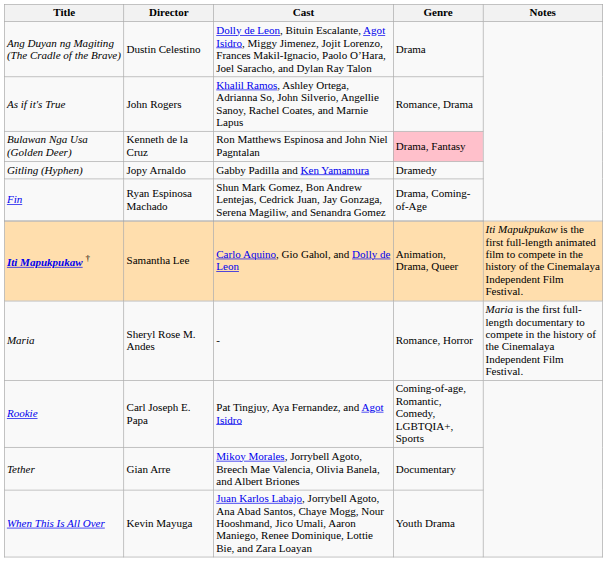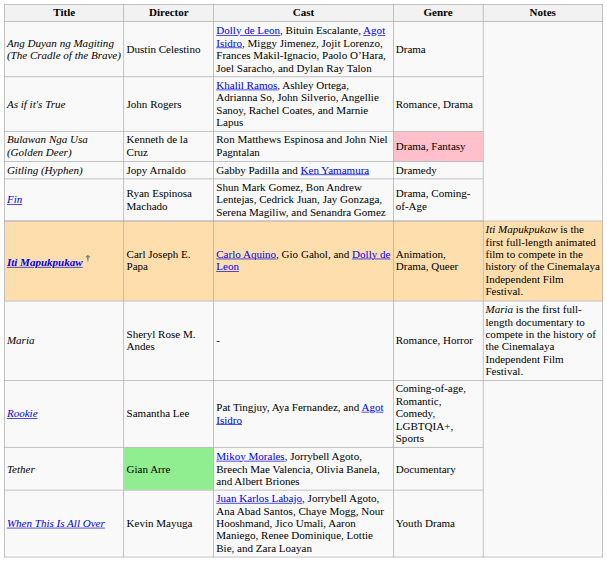 <table class="wikitable">
 <tr>
 <th style="width:20%;">Title</th>
 <th style="width:15%;">Director</th>
 <th style="width:30%;">Cast</th>
 <th style="width:15%;">Genre</th>
 <th style="width:40%;">Notes</th>
 </tr>
 <tr>
 <td><em>Ang Duyan ng Magiting (The Cradle of the Brave)</em></td>
 <td>Dustin Celestino</td>
 <td><a href='#'>Dolly de Leon</a>, Bituin Escalante, <a href='#'>Agot Isidro</a>, Miggy Jimenez, Jojit Lorenzo, Frances Makil-Ignacio, Paolo O’Hara, Joel Saracho, and Dylan Ray Talon</td>
 <td>Drama</td>
 </tr>
 <tr>
 <td><em>As if it's True</em></td>
 <td>John Rogers</td>
 <td><a href='#'>Khalil Ramos</a>, Ashley Ortega, Adrianna So, John Silverio, Angellie Sanoy, Rachel Coates, and Marnie Lapus</td>
 <td>Romance, Drama</td>
 </tr>
 <tr>
 <td><em>Bulawan Nga Usa (Golden Deer)</em></td>
 <td>Kenneth de la Cruz</td>
 <td>Ron Matthews Espinosa and John Niel Pagntalan</td>
 <td style="background: pink;">Drama, Fantasy</td>
 </tr>
 <tr>
 <td><em>Gitling (Hyphen)</em></td>
 <td>Jopy Arnaldo</td>
 <td>Gabby Padilla and <a href='#'>Ken Yamamura</a></td>
 <td>Dramedy</td>
 </tr>
 <tr>
 <td><em><a href='#'>Fin</a></em></td>
 <td>Ryan Espinosa Machado</td>
 <td>Shun Mark Gomez, Bon Andrew Lentejas, Cedrick Juan, Jay Gonzaga, Serena Magiliw, and Senandra Gomez</td>
 <td>Drama, Coming-of-Age</td>
 </tr>
 <tr>
 </tr>
 <tr style="background:#FFDEAD;">
 <td><strong><em><a href='#'>Iti Mapukpukaw</a></em></strong>  <sup>†</sup></td>
-<td>Samantha Lee</td>
+<td>Carl Joseph E. Papa</td>
 <td><a href='#'>Carlo Aquino</a>, Gio Gahol, and <a href='#'>Dolly de Leon</a></td>
 <td>Animation, Drama, Queer</td>
 <td><em>Iti Mapukpukaw</em> is the first full-length animated film to compete in the history of the Cinemalaya Independent Film Festival.</td>
 </tr>
 <tr>
 <td><em>Maria</em></td>
 <td>Sheryl Rose M. Andes</td>
 <td>-</td>
 <td>Romance, Horror</td>
 <td><em>Maria</em> is the first full-length documentary to compete in the history of the Cinemalaya Independent Film Festival.</td>
 </tr>
 <tr>
 <td><em><a href='#'>Rookie</a></em></td>
-<td>Carl Joseph E. Papa</td>
+<td>Samantha Lee</td>
 <td>Pat Tingjuy, Aya Fernandez, and <a href='#'>Agot Isidro</a></td>
 <td>Coming-of-age, Romantic, Comedy, LGBTQIA+, Sports</td>
 </tr>
 <tr>
 <td><em>Tether</em></td>
-<td>Gian Arre</td>
+<td style="background: lightgreen;">Gian Arre</td>
 <td><a href='#'>Mikoy Morales</a>, Jorrybell Agoto, Breech Mae Valencia, Olivia Banela, and Albert Briones</td>
 <td>Documentary</td>
 </tr>
 <tr>
 <td><em><a href='#'>When This Is All Over</a></em></td>
 <td>Kevin Mayuga</td>
 <td><a href='#'>Juan Karlos Labajo</a>, Jorrybell Agoto, Ana Abad Santos, Chaye Mogg, Nour Hooshmand, Jico Umali, Aaron Maniego, Renee Dominique, Lottie Bie, and Zara Loayan</td>
 <td>Youth Drama</td>
 </tr>
 </table>
